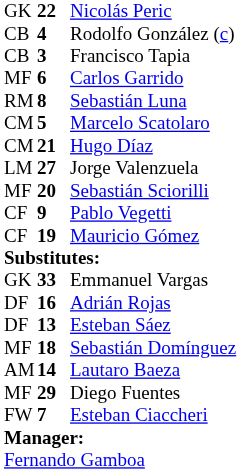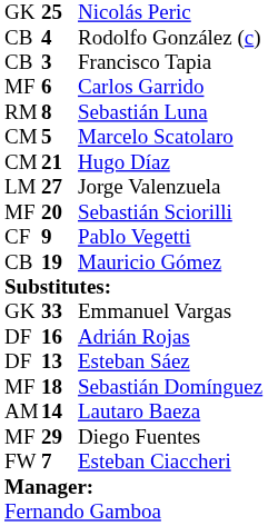 <table style="font-size: 90%" cellspacing="0" cellpadding="0">
 <tr>
 <th width=25></th>
 <th width=25></th>
 </tr>
 <tr>
 <td>GK</td>
-<td><strong>22</strong></td>
+<td><strong>25</strong></td>
 <td> <a href='#'>Nicolás Peric</a></td>
 <td></td>
 </tr>
 <tr>
 <td>CB</td>
 <td><strong>4</strong></td>
 <td> Rodolfo González  (<a href='#'>c</a>)</td>
 <td></td>
 </tr>
 <tr>
 <td>CB</td>
 <td><strong>3</strong></td>
 <td> Francisco Tapia</td>
 <td></td>
 </tr>
 <tr>
 <td>MF</td>
 <td><strong>6</strong></td>
 <td> <a href='#'>Carlos Garrido</a></td>
 </tr>
 <tr>
 <td>RM</td>
 <td><strong>8</strong></td>
 <td> <a href='#'>Sebastián Luna</a></td>
 <td></td>
 </tr>
 <tr>
 <td>CM</td>
 <td><strong>5</strong></td>
 <td> <a href='#'>Marcelo Scatolaro</a></td>
 <td></td>
 </tr>
 <tr>
 <td>CM</td>
 <td><strong>21</strong></td>
 <td> <a href='#'>Hugo Díaz</a></td>
 <td></td>
 </tr>
 <tr>
 <td>LM</td>
 <td><strong>27</strong></td>
 <td> Jorge Valenzuela</td>
 </tr>
 <tr>
 <td>MF</td>
 <td><strong>20</strong></td>
 <td> <a href='#'>Sebastián Sciorilli</a></td>
 <td></td>
 </tr>
 <tr>
 <td>CF</td>
 <td><strong>9</strong></td>
 <td> <a href='#'>Pablo Vegetti</a></td>
 <td></td>
 </tr>
 <tr>
-<td>CF</td>
+<td>CB</td>
 <td><strong>19</strong></td>
 <td> <a href='#'>Mauricio Gómez</a></td>
 </tr>
 <tr>
 <td colspan=3><strong>Substitutes:</strong></td>
 </tr>
 <tr>
 <td>GK</td>
 <td><strong>33</strong></td>
 <td> Emmanuel Vargas</td>
 </tr>
 <tr>
 <td>DF</td>
 <td><strong>16</strong></td>
 <td> <a href='#'>Adrián Rojas</a></td>
 </tr>
 <tr>
 <td>DF</td>
 <td><strong>13</strong></td>
 <td> <a href='#'>Esteban Sáez</a></td>
 <td></td>
 </tr>
 <tr>
 <td>MF</td>
 <td><strong>18</strong></td>
 <td> <a href='#'>Sebastián Domínguez</a></td>
 <td></td>
 </tr>
 <tr>
 <td>AM</td>
 <td><strong>14</strong></td>
 <td> <a href='#'>Lautaro Baeza</a></td>
 </tr>
 <tr>
 <td>MF</td>
 <td><strong>29</strong></td>
 <td> Diego Fuentes</td>
 </tr>
 <tr>
 <td>FW</td>
 <td><strong>7</strong></td>
 <td> <a href='#'>Esteban Ciaccheri</a></td>
 <td></td>
 </tr>
 <tr>
 <td colspan=3><strong>Manager:</strong></td>
 </tr>
 <tr>
 <td colspan=4> <a href='#'>Fernando Gamboa</a></td>
 </tr>
 </table>
